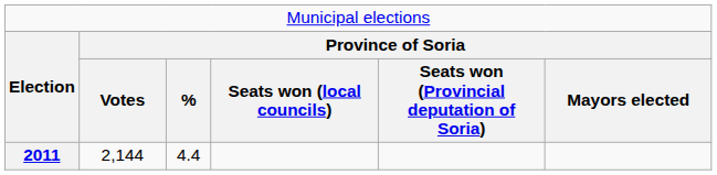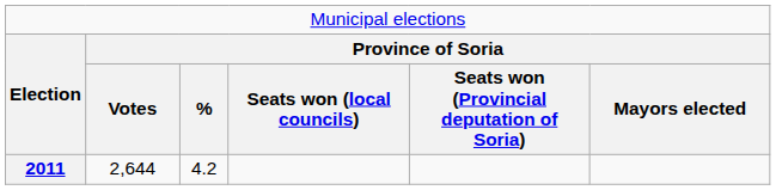 <table class="wikitable" style="text-align:center;">
 <tr>
 <td colspan="8"><a href='#'>Municipal elections</a></td>
 </tr>
 <tr>
 <th width="50px" rowspan="2">Election</th>
 <th colspan="5">Province of Soria</th>
 </tr>
 <tr>
 <th width="75px">Votes</th>
 <th width="35px">%</th>
 <th width="150px">Seats won (<a href='#'>local councils</a>)</th>
 <th width="150px">Seats won (<a href='#'>Provincial deputation of Soria</a>)</th>
 <th width="150px">Mayors elected</th>
 </tr>
 <tr>
 <th><a href='#'>2011</a></th>
-<td>2,144</td>
-<td>4.4</td>
+<td>2,644</td>
+<td>4.2</td>
 <td></td>
 <td></td>
 <td></td>
 </tr>
 </table>
